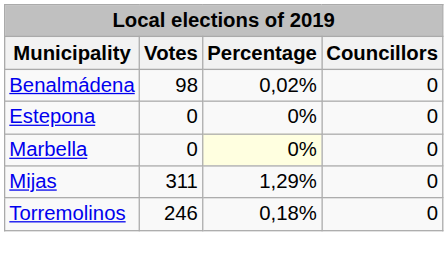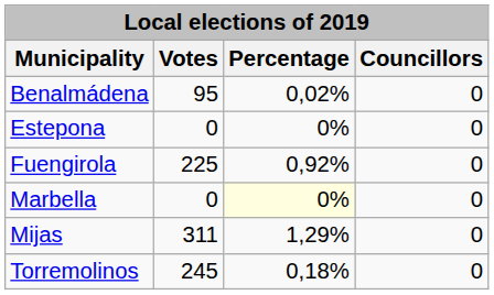 <table class="wikitable">
 <tr>
 <td colspan="4" bgcolor="#C0C0C0" align="center"><strong>Local elections of 2019</strong></td>
 </tr>
 <tr bgcolor="#D8D8D8">
 <th>Municipality</th>
 <th>Votes</th>
 <th>Percentage</th>
 <th>Councillors</th>
 </tr>
 <tr>
 <td><a href='#'>Benalmádena</a></td>
-<td align="right">98</td>
+<td align="right">95</td>
 <td align="right">0,02%</td>
 <td align="right">0</td>
 </tr>
 <tr>
 <td><a href='#'>Estepona</a></td>
 <td align="right">0</td>
 <td align="right">0%</td>
+<td align="right">0</td>
+</tr>
+<tr>
+<td><a href='#'>Fuengirola</a></td>
+<td align="right">225</td>
+<td align="right">0,92%</td>
 <td align="right">0</td>
 </tr>
 <tr>
 <td><a href='#'>Marbella</a></td>
 <td align="right">0</td>
 <td align="right" style="background: lightyellow;">0%</td>
 <td align="right">0</td>
 </tr>
 <tr>
 <td><a href='#'>Mijas</a></td>
 <td align="right">311</td>
 <td align="right">1,29%</td>
 <td align="right">0</td>
 </tr>
 <tr>
 <td><a href='#'>Torremolinos</a></td>
-<td align="right">246</td>
+<td align="right">245</td>
 <td align="right">0,18%</td>
 <td align="right">0</td>
 </tr>
 </table>
